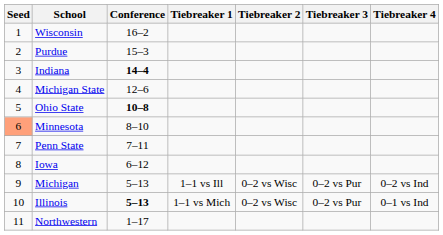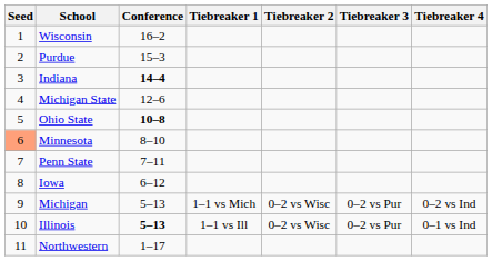 <table class="wikitable" style="font-size: 95%; text-align:center;">
 <tr>
 <th>Seed</th>
 <th>School</th>
 <th>Conference</th>
 <th>Tiebreaker 1</th>
 <th>Tiebreaker 2</th>
 <th>Tiebreaker 3</th>
 <th>Tiebreaker 4</th>
 </tr>
 <tr>
 <td>1</td>
 <td align=left><a href='#'>Wisconsin</a></td>
 <td>16–2</td>
 <td></td>
 <td></td>
 <td></td>
 <td></td>
 </tr>
 <tr>
 <td>2</td>
 <td align=left><a href='#'>Purdue</a></td>
 <td>15–3</td>
 <td></td>
 <td></td>
 <td></td>
 <td></td>
 </tr>
 <tr>
 <td>3</td>
 <td align=left><a href='#'>Indiana</a></td>
 <td><strong>14–4</strong></td>
 <td></td>
 <td></td>
 <td></td>
 <td></td>
 </tr>
 <tr>
 <td>4</td>
 <td align=left><a href='#'>Michigan State</a></td>
 <td>12–6</td>
 <td></td>
 <td></td>
 <td></td>
 <td></td>
 </tr>
 <tr>
 <td>5</td>
 <td align=left><a href='#'>Ohio State</a></td>
 <td><strong>10–8</strong></td>
 <td></td>
 <td></td>
 <td></td>
 <td></td>
 </tr>
 <tr>
 <td style="background: lightsalmon;">6</td>
 <td align=left><a href='#'>Minnesota</a></td>
 <td>8–10</td>
 <td></td>
 <td></td>
 <td></td>
 <td></td>
 </tr>
 <tr>
 <td>7</td>
 <td align=left><a href='#'>Penn State</a></td>
 <td>7–11</td>
 <td></td>
 <td></td>
 <td></td>
 <td></td>
 </tr>
 <tr>
 <td>8</td>
 <td align=left><a href='#'>Iowa</a></td>
 <td>6–12</td>
 <td></td>
 <td></td>
 <td></td>
 <td></td>
 </tr>
 <tr>
 <td>9</td>
 <td align=left><a href='#'>Michigan</a></td>
 <td>5–13</td>
-<td>1–1 vs Ill</td>
+<td>1–1 vs Mich</td>
 <td>0–2 vs Wisc</td>
 <td>0–2 vs Pur</td>
 <td>0–2 vs Ind</td>
 </tr>
 <tr>
 <td>10</td>
 <td align=left><a href='#'>Illinois</a></td>
 <td><strong>5–13</strong></td>
-<td>1–1 vs Mich</td>
+<td>1–1 vs Ill</td>
 <td>0–2 vs Wisc</td>
 <td>0–2 vs Pur</td>
 <td>0–1 vs Ind</td>
 </tr>
 <tr>
 <td>11</td>
 <td align=left><a href='#'>Northwestern</a></td>
 <td>1–17</td>
 <td></td>
 <td></td>
 <td></td>
 <td></td>
 </tr>
 </table>
